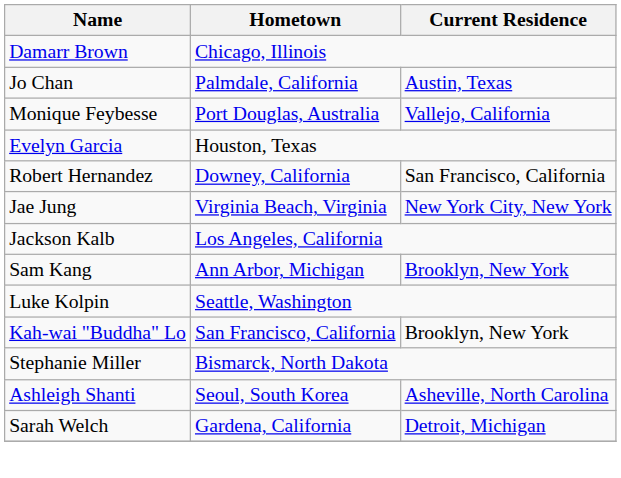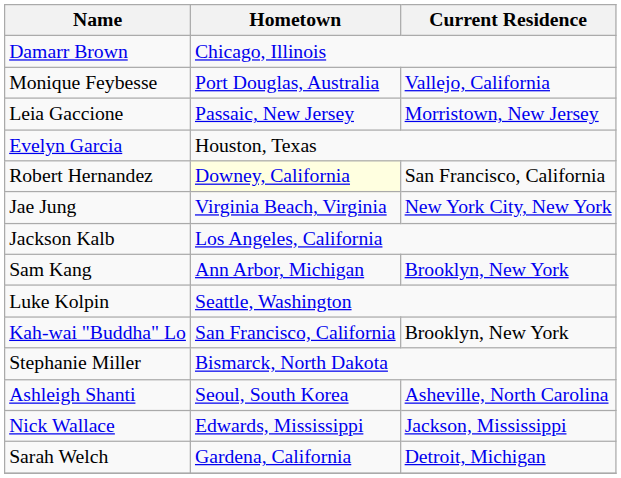 <table class="wikitable sortable">
 <tr>
 <th>Name</th>
 <th>Hometown</th>
 <th>Current Residence</th>
 </tr>
 <tr>
 <td><a href='#'>Damarr Brown</a></td>
 <td colspan="2"><a href='#'>Chicago, Illinois</a></td>
 </tr>
 <tr>
-<td>Jo Chan</td>
-<td><a href='#'>Palmdale, California</a></td>
-<td><a href='#'>Austin, Texas</a></td>
-</tr>
-<tr>
 <td>Monique Feybesse</td>
 <td><a href='#'>Port Douglas, Australia</a></td>
 <td><a href='#'>Vallejo, California</a></td>
+</tr>
+<tr>
+<td>Leia Gaccione</td>
+<td><a href='#'>Passaic, New Jersey</a></td>
+<td><a href='#'>Morristown, New Jersey</a></td>
 </tr>
 <tr>
 <td><a href='#'>Evelyn Garcia</a></td>
 <td colspan="2">Houston, Texas</td>
 </tr>
 <tr>
 <td>Robert Hernandez</td>
-<td><a href='#'>Downey, California</a></td>
+<td style="background: lightyellow;"><a href='#'>Downey, California</a></td>
 <td>San Francisco, California</td>
 </tr>
 <tr>
 <td>Jae Jung</td>
 <td><a href='#'>Virginia Beach, Virginia</a></td>
 <td><a href='#'>New York City, New York</a></td>
 </tr>
 <tr>
 <td>Jackson Kalb</td>
 <td colspan="2"><a href='#'>Los Angeles, California</a></td>
 </tr>
 <tr>
 <td>Sam Kang</td>
 <td><a href='#'>Ann Arbor, Michigan</a></td>
 <td><a href='#'>Brooklyn, New York</a></td>
 </tr>
 <tr>
 <td>Luke Kolpin</td>
 <td colspan="2"><a href='#'>Seattle, Washington</a></td>
 </tr>
 <tr>
 <td><a href='#'>Kah-wai "Buddha" Lo</a></td>
 <td><a href='#'>San Francisco, California</a></td>
 <td>Brooklyn, New York</td>
 </tr>
 <tr>
 <td>Stephanie Miller</td>
 <td colspan="2"><a href='#'>Bismarck, North Dakota</a></td>
 </tr>
 <tr>
 <td><a href='#'>Ashleigh Shanti</a></td>
 <td><a href='#'>Seoul, South Korea</a></td>
 <td><a href='#'>Asheville, North Carolina</a></td>
 </tr>
 <tr>
+<td><a href='#'>Nick Wallace</a></td>
+<td><a href='#'>Edwards, Mississippi</a></td>
+<td><a href='#'>Jackson, Mississippi</a></td>
+</tr>
+<tr>
 <td>Sarah Welch</td>
 <td><a href='#'>Gardena, California</a></td>
 <td><a href='#'>Detroit, Michigan</a></td>
 </tr>
 <tr>
 </tr>
 </table>
